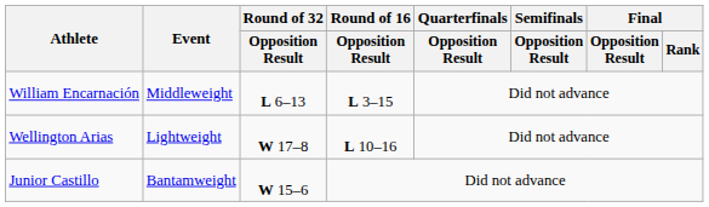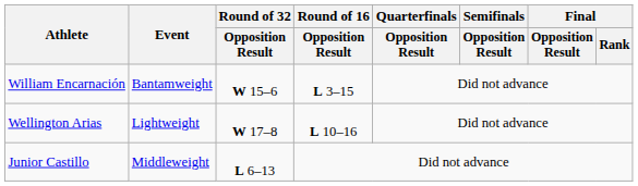 <table class="wikitable" style="font-size:90%">
 <tr>
 <th rowspan="2">Athlete</th>
 <th rowspan="2">Event</th>
 <th>Round of 32</th>
 <th>Round of 16</th>
 <th>Quarterfinals</th>
 <th>Semifinals</th>
 <th colspan=2>Final</th>
 </tr>
 <tr style="font-size:95%">
 <th>Opposition<br>Result</th>
 <th>Opposition<br>Result</th>
 <th>Opposition<br>Result</th>
 <th>Opposition<br>Result</th>
 <th>Opposition<br>Result</th>
 <th>Rank</th>
 </tr>
 <tr align=center>
 <td align=left><a href='#'>William Encarnación</a></td>
-<td align=left><a href='#'>Middleweight</a></td>
-<td><br><strong>L</strong> 6–13</td>
+<td align=left><a href='#'>Bantamweight</a></td>
+<td><br> <strong>W</strong> 15–6</td>
 <td><br> <strong>L</strong> 3–15</td>
 <td colspan=4>Did not advance</td>
 </tr>
 <tr align=center>
 <td align=left><a href='#'>Wellington Arias</a></td>
 <td align=left><a href='#'>Lightweight</a></td>
 <td><br> <strong>W</strong> 17–8</td>
 <td><br> <strong>L</strong> 10–16</td>
 <td colspan=4>Did not advance</td>
 </tr>
 <tr align=center>
 <td align=left><a href='#'>Junior Castillo</a></td>
-<td align=left><a href='#'>Bantamweight</a></td>
-<td><br> <strong>W</strong> 15–6</td>
+<td align=left><a href='#'>Middleweight</a></td>
+<td><br><strong>L</strong> 6–13</td>
 <td colspan=5>Did not advance</td>
 </tr>
 </table>
